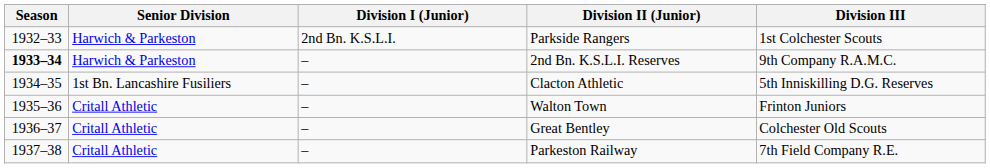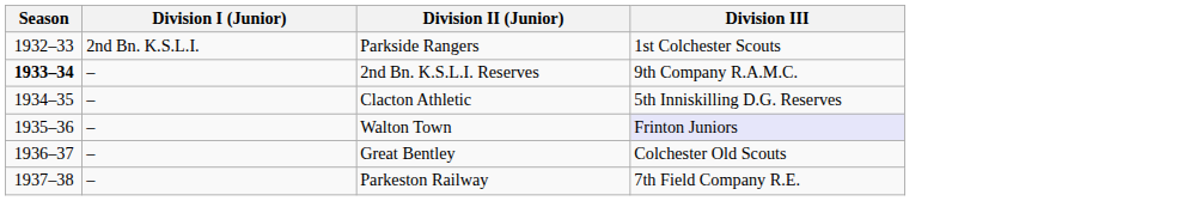 <table class=wikitable style="border:0px; margin-top:-1px; margin-bottom:0;">
 <tr>
 <th width=65px>Season</th>
-<th width=250px>Senior Division</th>
 <th width=250px>Division I (Junior)</th>
 <th width=250px>Division II (Junior)</th>
 <th width=250px>Division III</th>
 </tr>
 <tr>
 <td align=center>1932–33</td>
-<td><a href='#'>Harwich & Parkeston</a></td>
 <td>2nd Bn. K.S.L.I.</td>
 <td>Parkside Rangers</td>
 <td>1st Colchester Scouts</td>
 </tr>
 <tr>
 <td align=center><strong>1933–34</strong></td>
-<td><a href='#'>Harwich & Parkeston</a></td>
 <td>–</td>
 <td>2nd Bn. K.S.L.I. Reserves</td>
 <td>9th Company R.A.M.C.</td>
 </tr>
 <tr>
 <td align=center>1934–35</td>
-<td>1st Bn. Lancashire Fusiliers</td>
 <td>–</td>
 <td>Clacton Athletic</td>
 <td>5th Inniskilling D.G. Reserves</td>
 </tr>
 <tr>
 <td align=center>1935–36</td>
-<td><a href='#'>Critall Athletic</a></td>
 <td>–</td>
 <td>Walton Town</td>
-<td>Frinton Juniors</td>
+<td style="background: lavender;">Frinton Juniors</td>
 </tr>
 <tr>
 <td align=center>1936–37</td>
-<td><a href='#'>Critall Athletic</a></td>
 <td>–</td>
 <td>Great Bentley</td>
 <td>Colchester Old Scouts</td>
 </tr>
 <tr>
 <td align=center>1937–38</td>
-<td><a href='#'>Critall Athletic</a></td>
 <td>–</td>
 <td>Parkeston Railway</td>
 <td>7th Field Company R.E.</td>
 </tr>
 </table>
